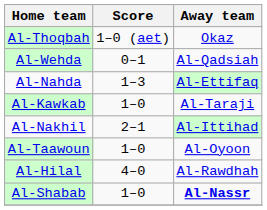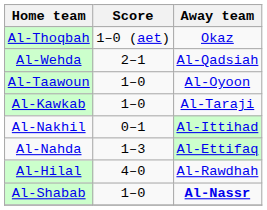 <table class="wikitable" style="text-align: center">
 <tr>
 <th>Home team</th>
 <th>Score</th>
 <th>Away team</th>
 </tr>
 <tr>
 <td bgcolor="ccffcc"><a href='#'>Al-Thoqbah</a></td>
 <td>1–0 (<a href='#'>aet</a>)</td>
 <td><a href='#'>Okaz</a></td>
 </tr>
 <tr>
 <td bgcolor="ccffcc"><a href='#'>Al-Wehda</a></td>
-<td>0–1</td>
+<td>2–1</td>
 <td><a href='#'>Al-Qadsiah</a></td>
 </tr>
 <tr>
-<td><a href='#'>Al-Nahda</a></td>
-<td>1–3</td>
-<td bgcolor="ccffcc"><a href='#'>Al-Ettifaq</a></td>
+<td bgcolor="ccffcc"><a href='#'>Al-Taawoun</a></td>
+<td>1–0</td>
+<td><a href='#'>Al-Oyoon</a></td>
 </tr>
 <tr>
 <td bgcolor="ccffcc"><a href='#'>Al-Kawkab</a></td>
 <td>1–0</td>
 <td><a href='#'>Al-Taraji</a></td>
 </tr>
 <tr>
 <td><a href='#'>Al-Nakhil</a></td>
-<td>2–1</td>
+<td>0–1</td>
 <td bgcolor="ccffcc"><a href='#'>Al-Ittihad</a></td>
 </tr>
 <tr>
-<td bgcolor="ccffcc"><a href='#'>Al-Taawoun</a></td>
-<td>1–0</td>
-<td><a href='#'>Al-Oyoon</a></td>
+<td><a href='#'>Al-Nahda</a></td>
+<td>1–3</td>
+<td bgcolor="ccffcc"><a href='#'>Al-Ettifaq</a></td>
 </tr>
 <tr>
 <td bgcolor="ccffcc"><a href='#'>Al-Hilal</a></td>
 <td>4–0</td>
 <td><a href='#'>Al-Rawdhah</a></td>
 </tr>
 <tr>
 <td bgcolor="ccffcc"><a href='#'>Al-Shabab</a></td>
 <td>1–0</td>
 <td><strong><a href='#'>Al-Nassr</a></strong></td>
 </tr>
 <tr>
 </tr>
 </table>
